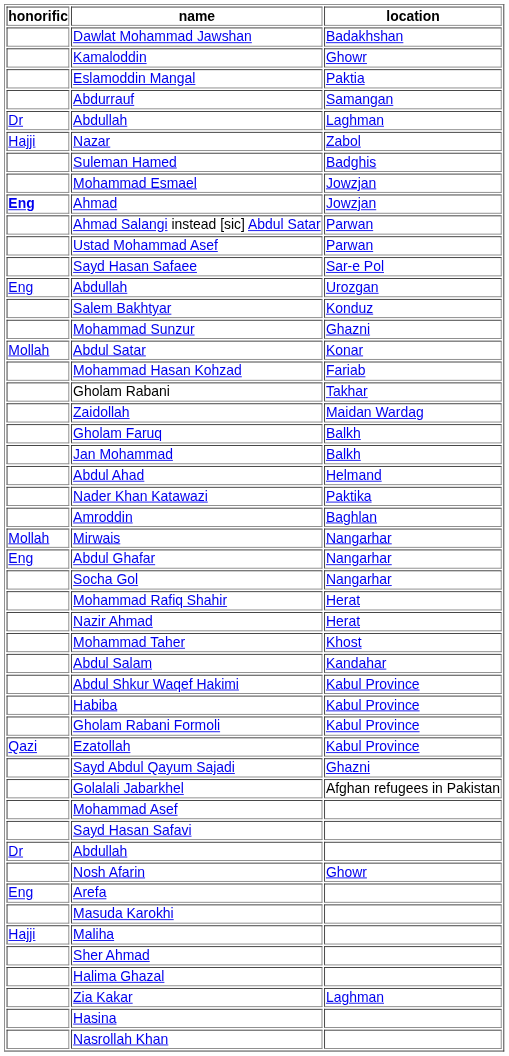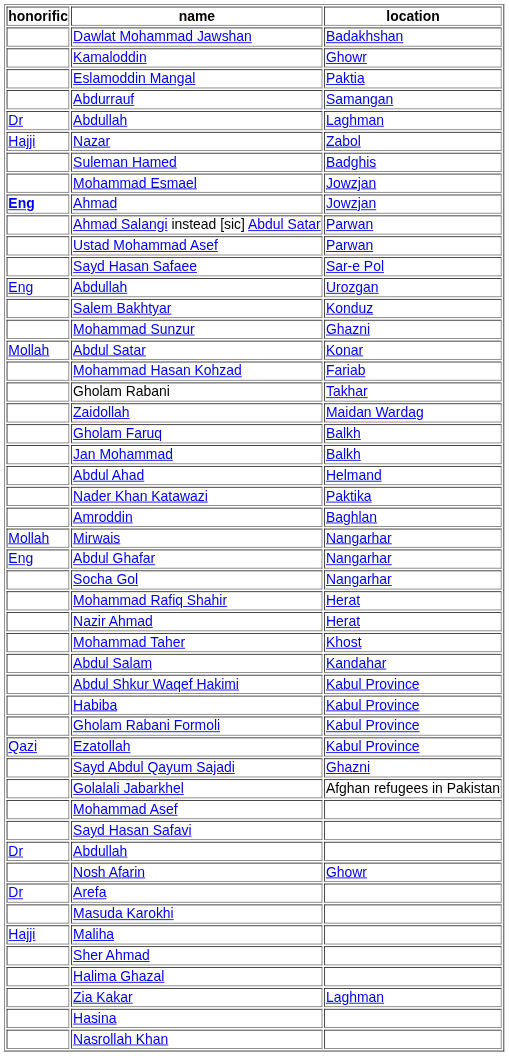 <table border="1">
 <tr>
 <th>honorific</th>
 <th>name</th>
 <th>location</th>
 </tr>
 <tr>
 <td></td>
 <td><a href='#'>Dawlat Mohammad Jawshan</a></td>
 <td><a href='#'>Badakhshan</a></td>
 </tr>
 <tr>
 <td></td>
 <td><a href='#'>Kamaloddin</a></td>
 <td><a href='#'>Ghowr</a></td>
 </tr>
 <tr>
 <td></td>
 <td><a href='#'>Eslamoddin Mangal</a></td>
 <td><a href='#'>Paktia</a></td>
 </tr>
 <tr>
 <td></td>
 <td><a href='#'>Abdurrauf</a></td>
 <td><a href='#'>Samangan</a></td>
 </tr>
 <tr>
 <td><a href='#'>Dr</a></td>
 <td><a href='#'>Abdullah</a></td>
 <td><a href='#'>Laghman</a></td>
 </tr>
 <tr>
 <td><a href='#'>Hajji</a></td>
 <td><a href='#'>Nazar</a></td>
 <td><a href='#'>Zabol</a></td>
 </tr>
 <tr>
 <td></td>
 <td><a href='#'>Suleman Hamed</a></td>
 <td><a href='#'>Badghis</a></td>
 </tr>
 <tr>
 <td></td>
 <td><a href='#'>Mohammad Esmael</a></td>
 <td><a href='#'>Jowzjan</a></td>
 </tr>
 <tr>
 <td><strong><a href='#'>Eng</a></strong></td>
 <td><a href='#'>Ahmad</a></td>
 <td><a href='#'>Jowzjan</a></td>
 </tr>
 <tr>
 <td></td>
 <td><a href='#'>Ahmad Salangi</a> instead [sic] <a href='#'>Abdul Satar</a></td>
 <td><a href='#'>Parwan</a></td>
 </tr>
 <tr>
 <td></td>
 <td><a href='#'>Ustad Mohammad Asef</a></td>
 <td><a href='#'>Parwan</a></td>
 </tr>
 <tr>
 <td></td>
 <td><a href='#'>Sayd Hasan Safaee</a></td>
 <td><a href='#'>Sar-e Pol</a></td>
 </tr>
 <tr>
 <td><a href='#'>Eng</a></td>
 <td><a href='#'>Abdullah</a></td>
 <td><a href='#'>Urozgan</a></td>
 </tr>
 <tr>
 <td></td>
 <td><a href='#'>Salem Bakhtyar</a></td>
 <td><a href='#'>Konduz</a></td>
 </tr>
 <tr>
 <td></td>
 <td><a href='#'>Mohammad Sunzur</a></td>
 <td><a href='#'>Ghazni</a></td>
 </tr>
 <tr>
 <td><a href='#'>Mollah</a></td>
 <td><a href='#'>Abdul Satar</a></td>
 <td><a href='#'>Konar</a></td>
 </tr>
 <tr>
 <td></td>
 <td><a href='#'>Mohammad Hasan Kohzad</a></td>
 <td><a href='#'>Fariab</a></td>
 </tr>
 <tr>
 <td></td>
 <td>Gholam Rabani</td>
 <td><a href='#'>Takhar</a></td>
 </tr>
 <tr>
 <td></td>
 <td><a href='#'>Zaidollah</a></td>
 <td><a href='#'>Maidan Wardag</a></td>
 </tr>
 <tr>
 <td></td>
 <td><a href='#'>Gholam Faruq</a></td>
 <td><a href='#'>Balkh</a></td>
 </tr>
 <tr>
 <td></td>
 <td><a href='#'>Jan Mohammad</a></td>
 <td><a href='#'>Balkh</a></td>
 </tr>
 <tr>
 <td></td>
 <td><a href='#'>Abdul Ahad</a></td>
 <td><a href='#'>Helmand</a></td>
 </tr>
 <tr>
 <td></td>
 <td><a href='#'>Nader Khan Katawazi</a></td>
 <td><a href='#'>Paktika</a></td>
 </tr>
 <tr>
 <td></td>
 <td><a href='#'>Amroddin</a></td>
 <td><a href='#'>Baghlan</a></td>
 </tr>
 <tr>
 <td><a href='#'>Mollah</a></td>
 <td><a href='#'>Mirwais</a></td>
 <td><a href='#'>Nangarhar</a></td>
 </tr>
 <tr>
 <td><a href='#'>Eng</a></td>
 <td><a href='#'>Abdul Ghafar</a></td>
 <td><a href='#'>Nangarhar</a></td>
 </tr>
 <tr>
 <td></td>
 <td><a href='#'>Socha Gol</a></td>
 <td><a href='#'>Nangarhar</a></td>
 </tr>
 <tr>
 <td></td>
 <td><a href='#'>Mohammad Rafiq Shahir</a></td>
 <td><a href='#'>Herat</a></td>
 </tr>
 <tr>
 <td></td>
 <td><a href='#'>Nazir Ahmad</a></td>
 <td><a href='#'>Herat</a></td>
 </tr>
 <tr>
 <td></td>
 <td><a href='#'>Mohammad Taher</a></td>
 <td><a href='#'>Khost</a></td>
 </tr>
 <tr>
 <td></td>
 <td><a href='#'>Abdul Salam</a></td>
 <td><a href='#'>Kandahar</a></td>
 </tr>
 <tr>
 <td></td>
 <td><a href='#'>Abdul Shkur Waqef Hakimi</a></td>
 <td><a href='#'>Kabul Province</a></td>
 </tr>
 <tr>
 <td></td>
 <td><a href='#'>Habiba</a></td>
 <td><a href='#'>Kabul Province</a></td>
 </tr>
 <tr>
 <td></td>
 <td><a href='#'>Gholam Rabani Formoli</a></td>
 <td><a href='#'>Kabul Province</a></td>
 </tr>
 <tr>
 <td><a href='#'>Qazi</a></td>
 <td><a href='#'>Ezatollah</a></td>
 <td><a href='#'>Kabul Province</a></td>
 </tr>
 <tr>
 <td></td>
 <td><a href='#'>Sayd Abdul Qayum Sajadi</a></td>
 <td><a href='#'>Ghazni</a></td>
 </tr>
 <tr>
 <td></td>
 <td><a href='#'>Golalali Jabarkhel</a></td>
 <td>Afghan refugees in Pakistan</td>
 </tr>
 <tr>
 <td></td>
 <td><a href='#'>Mohammad Asef</a></td>
 <td></td>
 </tr>
 <tr>
 <td></td>
 <td><a href='#'>Sayd Hasan Safavi</a></td>
 <td></td>
 </tr>
 <tr>
 <td><a href='#'>Dr</a></td>
 <td><a href='#'>Abdullah</a></td>
 <td></td>
 </tr>
 <tr>
 <td></td>
 <td><a href='#'>Nosh Afarin</a></td>
 <td><a href='#'>Ghowr</a></td>
 </tr>
 <tr>
-<td><a href='#'>Eng</a></td>
+<td><a href='#'>Dr</a></td>
 <td><a href='#'>Arefa</a></td>
 <td></td>
 </tr>
 <tr>
 <td></td>
 <td><a href='#'>Masuda Karokhi</a></td>
 <td></td>
 </tr>
 <tr>
 <td><a href='#'>Hajji</a></td>
 <td><a href='#'>Maliha</a></td>
 <td></td>
 </tr>
 <tr>
 <td></td>
 <td><a href='#'>Sher Ahmad</a></td>
 <td></td>
 </tr>
 <tr>
 <td></td>
 <td><a href='#'>Halima Ghazal</a></td>
 <td></td>
 </tr>
 <tr>
 <td></td>
 <td><a href='#'>Zia Kakar</a></td>
 <td><a href='#'>Laghman</a></td>
 </tr>
 <tr>
 <td></td>
 <td><a href='#'>Hasina</a></td>
 <td></td>
 </tr>
 <tr>
 <td></td>
 <td><a href='#'>Nasrollah Khan</a></td>
 <td></td>
 </tr>
 </table>
